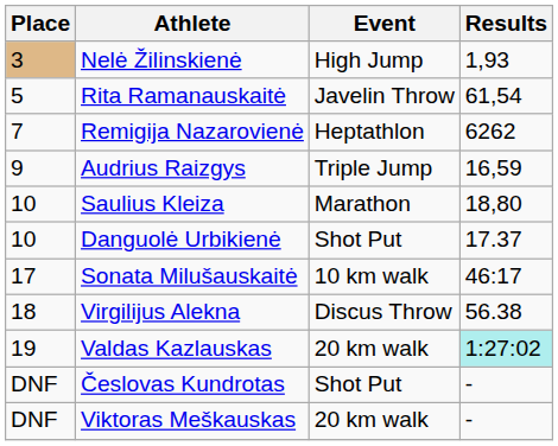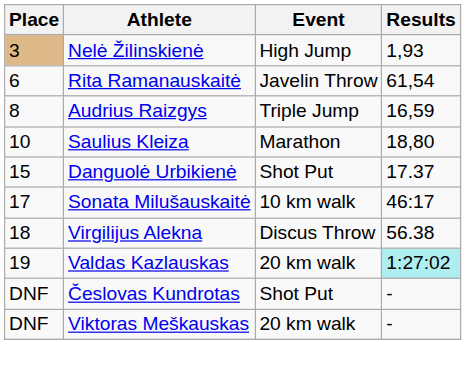 <table class="wikitable">
 <tr>
 <th>Place</th>
 <th>Athlete</th>
 <th>Event</th>
 <th>Results</th>
 </tr>
 <tr>
 <td bgcolor="burlywood">3</td>
 <td><a href='#'>Nelė Žilinskienė</a></td>
 <td>High Jump</td>
 <td>1,93</td>
 </tr>
 <tr>
-<td>5</td>
+<td>6</td>
 <td><a href='#'>Rita Ramanauskaitė</a></td>
 <td>Javelin Throw</td>
 <td>61,54</td>
 </tr>
 <tr>
-<td>7</td>
-<td><a href='#'>Remigija Nazarovienė</a></td>
-<td>Heptathlon</td>
-<td>6262</td>
-</tr>
-<tr>
-<td>9</td>
+<td>8</td>
 <td><a href='#'>Audrius Raizgys</a></td>
 <td>Triple Jump</td>
 <td>16,59</td>
 </tr>
 <tr>
 <td>10</td>
 <td><a href='#'>Saulius Kleiza</a></td>
 <td>Marathon</td>
 <td>18,80</td>
 </tr>
 <tr>
-<td>10</td>
+<td>15</td>
 <td><a href='#'>Danguolė Urbikienė</a></td>
 <td>Shot Put</td>
 <td>17.37</td>
 </tr>
 <tr>
 <td>17</td>
 <td><a href='#'>Sonata Milušauskaitė</a></td>
 <td>10 km walk</td>
 <td>46:17</td>
 </tr>
 <tr>
 <td>18</td>
 <td><a href='#'>Virgilijus Alekna</a></td>
 <td>Discus Throw</td>
 <td>56.38</td>
 </tr>
 <tr>
 <td>19</td>
 <td><a href='#'>Valdas Kazlauskas</a></td>
 <td>20 km walk</td>
 <td style="background: paleturquoise;">1:27:02</td>
 </tr>
 <tr>
 <td>DNF</td>
 <td><a href='#'>Česlovas Kundrotas</a></td>
 <td>Shot Put</td>
 <td>-</td>
 </tr>
 <tr>
 <td>DNF</td>
 <td><a href='#'>Viktoras Meškauskas</a></td>
 <td>20 km walk</td>
 <td>-</td>
 </tr>
 <tr>
 </tr>
 </table>
